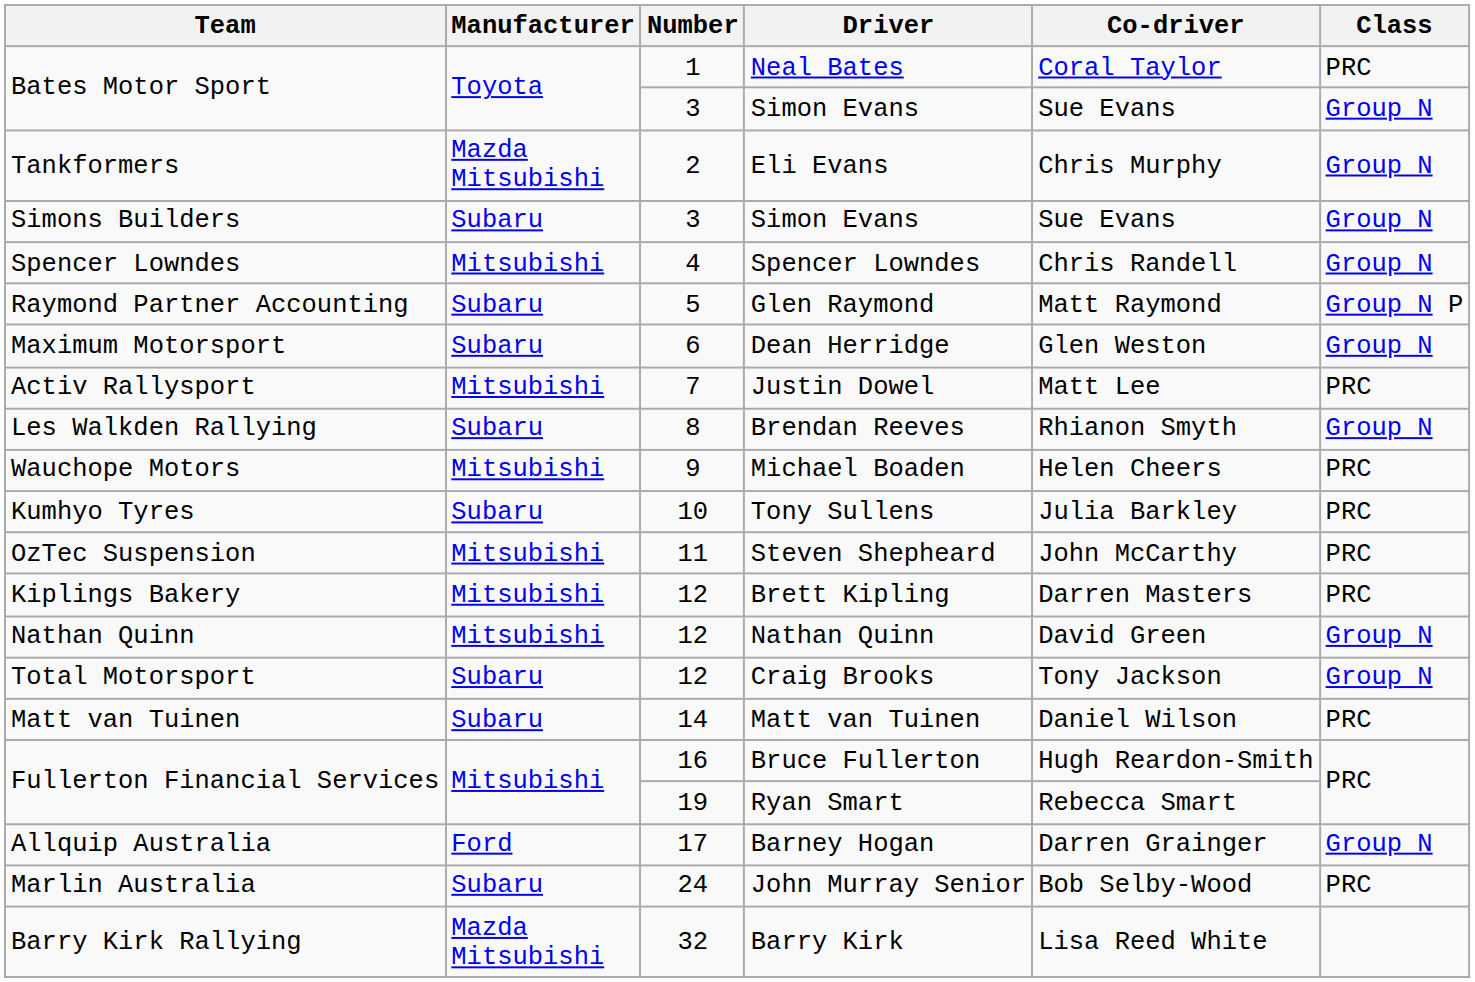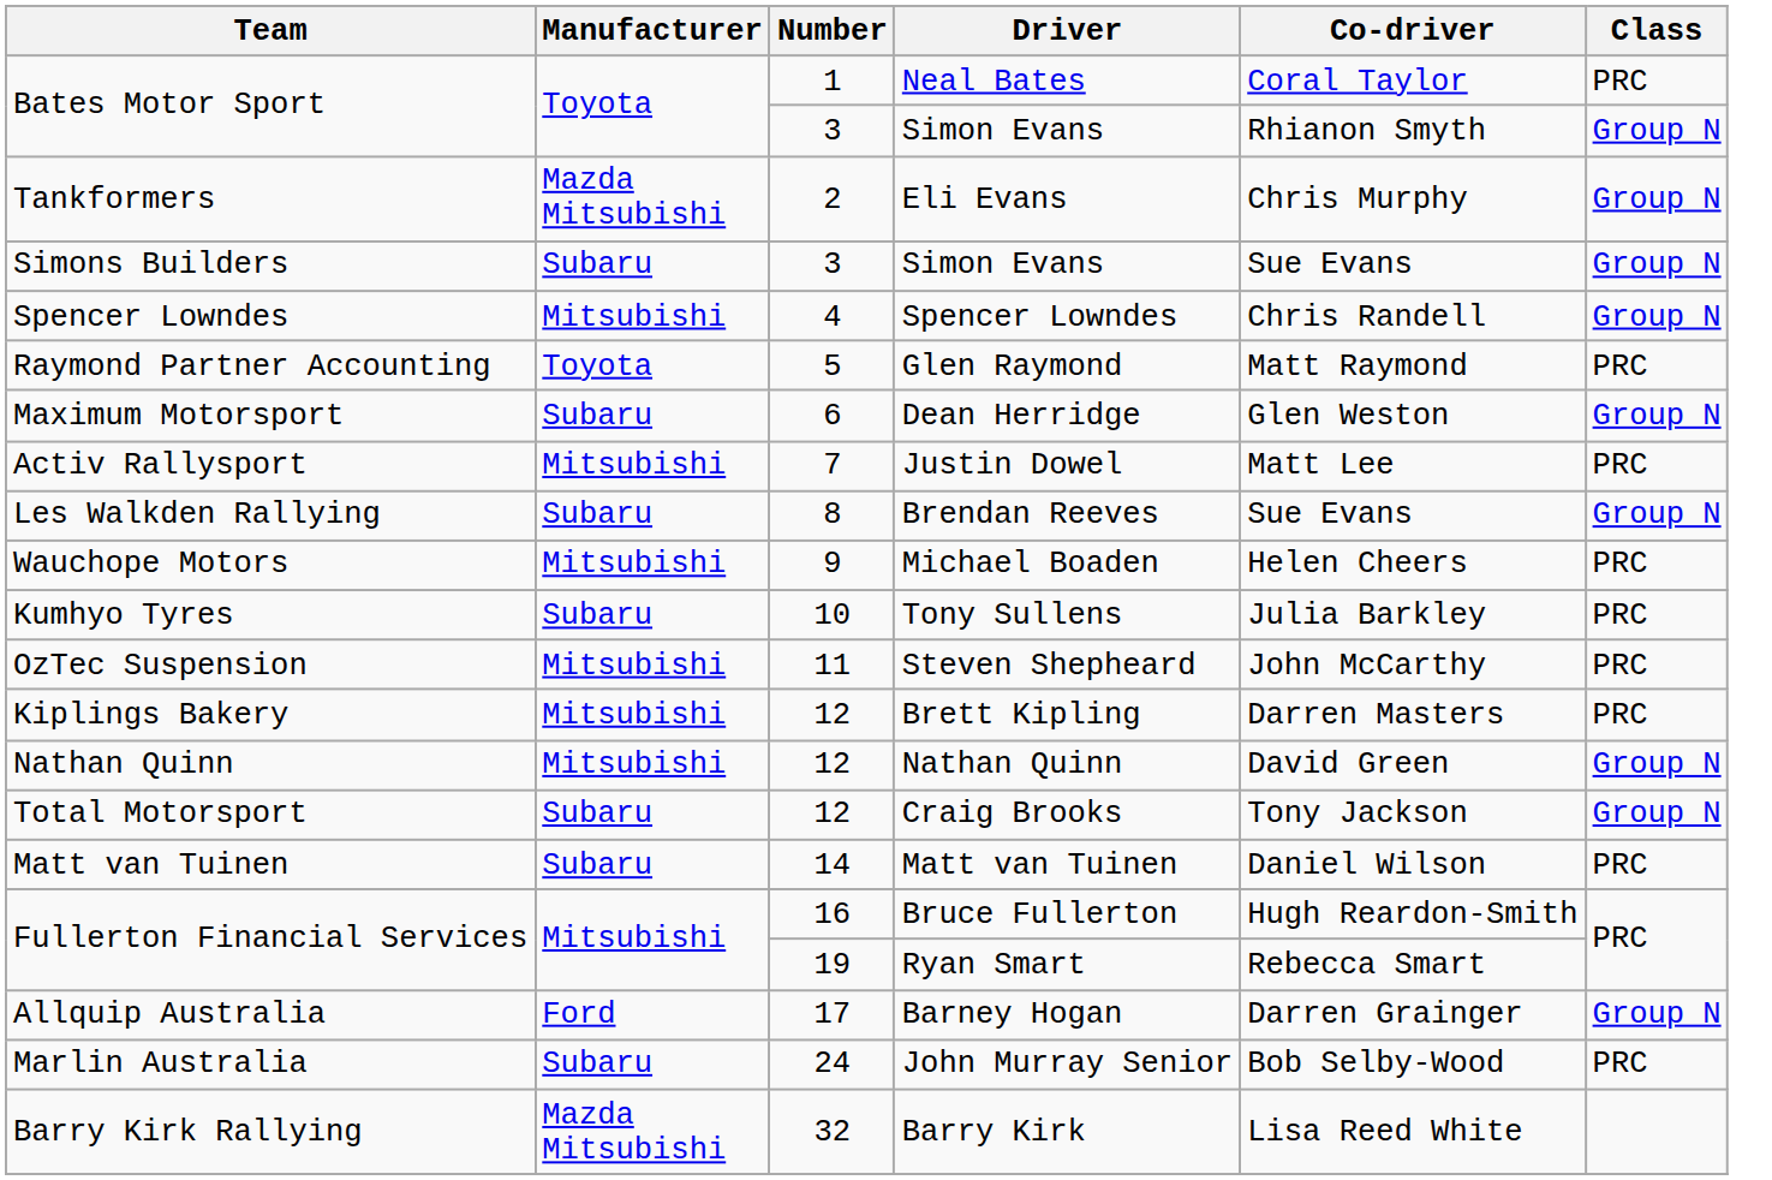 <table class="wikitable" border="1">
 <tr>
 <th>Team</th>
 <th>Manufacturer</th>
 <th>Number</th>
 <th>Driver</th>
 <th>Co-driver</th>
 <th>Class</th>
 </tr>
 <tr>
 <td rowspan="2">Bates Motor Sport</td>
 <td rowspan="2"><a href='#'>Toyota</a></td>
 <td align="center">1</td>
 <td><a href='#'>Neal Bates</a></td>
 <td><a href='#'>Coral Taylor</a></td>
 <td>PRC</td>
 </tr>
 <tr>
 <td align="center">3</td>
 <td>Simon Evans</td>
-<td>Sue Evans</td>
+<td>Rhianon Smyth</td>
 <td><a href='#'>Group N</a></td>
 </tr>
 <tr>
 <td>Tankformers</td>
 <td><a href='#'>Mazda</a><br><a href='#'>Mitsubishi</a></td>
 <td align="center">2</td>
 <td>Eli Evans</td>
 <td>Chris Murphy</td>
 <td><a href='#'>Group N</a></td>
 </tr>
 <tr>
 <td>Simons Builders</td>
 <td><a href='#'>Subaru</a></td>
 <td align="center">3</td>
 <td>Simon Evans</td>
 <td>Sue Evans</td>
 <td><a href='#'>Group N</a></td>
 </tr>
 <tr>
 <td>Spencer Lowndes</td>
 <td><a href='#'>Mitsubishi</a></td>
 <td align="center">4</td>
 <td>Spencer Lowndes</td>
 <td>Chris Randell</td>
 <td><a href='#'>Group N</a></td>
 </tr>
 <tr>
 <td>Raymond Partner Accounting</td>
-<td><a href='#'>Subaru</a></td>
+<td><a href='#'>Toyota</a></td>
 <td align="center">5</td>
 <td>Glen Raymond</td>
 <td>Matt Raymond</td>
-<td><a href='#'>Group N</a> P</td>
+<td>PRC</td>
 </tr>
 <tr>
 <td>Maximum Motorsport</td>
 <td><a href='#'>Subaru</a></td>
 <td align="center">6</td>
 <td>Dean Herridge</td>
 <td>Glen Weston</td>
 <td><a href='#'>Group N</a></td>
 </tr>
 <tr>
 <td>Activ Rallysport</td>
 <td><a href='#'>Mitsubishi</a></td>
 <td align="center">7</td>
 <td>Justin Dowel</td>
 <td>Matt Lee</td>
 <td>PRC</td>
 </tr>
 <tr>
 <td>Les Walkden Rallying</td>
 <td><a href='#'>Subaru</a></td>
 <td align="center">8</td>
 <td>Brendan Reeves</td>
-<td>Rhianon Smyth</td>
+<td>Sue Evans</td>
 <td><a href='#'>Group N</a></td>
 </tr>
 <tr>
 <td>Wauchope Motors</td>
 <td><a href='#'>Mitsubishi</a></td>
 <td align="center">9</td>
 <td>Michael Boaden</td>
 <td>Helen Cheers</td>
 <td>PRC</td>
 </tr>
 <tr>
 <td>Kumhyo Tyres</td>
 <td><a href='#'>Subaru</a></td>
 <td align="center">10</td>
 <td>Tony Sullens</td>
 <td>Julia Barkley</td>
 <td>PRC</td>
 </tr>
 <tr>
 <td>OzTec Suspension</td>
 <td><a href='#'>Mitsubishi</a></td>
 <td align="center">11</td>
 <td>Steven Shepheard</td>
 <td>John McCarthy</td>
 <td>PRC</td>
 </tr>
 <tr>
 <td>Kiplings Bakery</td>
 <td><a href='#'>Mitsubishi</a></td>
 <td align="center">12</td>
 <td>Brett Kipling</td>
 <td>Darren Masters</td>
 <td>PRC</td>
 </tr>
 <tr>
 <td>Nathan Quinn</td>
 <td><a href='#'>Mitsubishi</a></td>
 <td align="center">12</td>
 <td>Nathan Quinn</td>
 <td>David Green</td>
 <td><a href='#'>Group N</a></td>
 </tr>
 <tr>
 <td>Total Motorsport</td>
 <td><a href='#'>Subaru</a></td>
 <td align="center">12</td>
 <td>Craig Brooks</td>
 <td>Tony Jackson</td>
 <td><a href='#'>Group N</a></td>
 </tr>
 <tr>
 <td>Matt van Tuinen</td>
 <td><a href='#'>Subaru</a></td>
 <td align="center">14</td>
 <td>Matt van Tuinen</td>
 <td>Daniel Wilson</td>
 <td>PRC</td>
 </tr>
 <tr>
 <td rowspan=2>Fullerton Financial Services</td>
 <td rowspan=2><a href='#'>Mitsubishi</a></td>
 <td align="center">16</td>
 <td>Bruce Fullerton</td>
 <td>Hugh Reardon-Smith</td>
 <td rowspan=2>PRC</td>
 </tr>
 <tr>
 <td align="center">19</td>
 <td>Ryan Smart</td>
 <td>Rebecca Smart</td>
 </tr>
 <tr>
 <td>Allquip Australia</td>
 <td><a href='#'>Ford</a></td>
 <td align="center">17</td>
 <td>Barney Hogan</td>
 <td>Darren Grainger</td>
 <td><a href='#'>Group N</a></td>
 </tr>
 <tr>
 <td>Marlin Australia</td>
 <td><a href='#'>Subaru</a></td>
 <td align="center">24</td>
 <td>John Murray Senior</td>
 <td>Bob Selby-Wood</td>
 <td>PRC</td>
 </tr>
 <tr>
 <td>Barry Kirk Rallying</td>
 <td><a href='#'>Mazda</a><br><a href='#'>Mitsubishi</a></td>
 <td align="center">32</td>
 <td>Barry Kirk</td>
 <td>Lisa Reed White</td>
 <td></td>
 </tr>
 <tr>
 </tr>
 </table>
